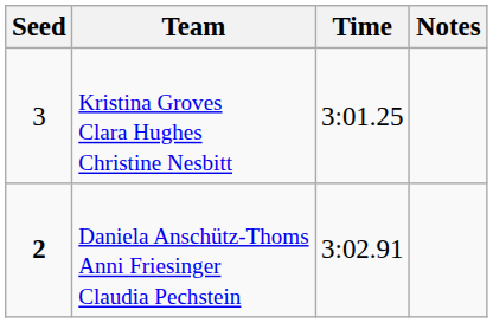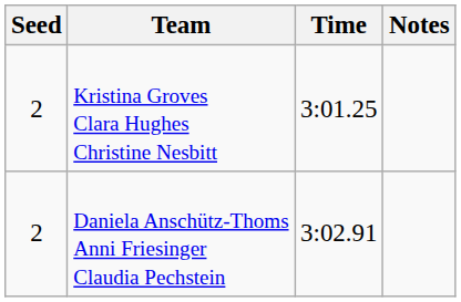 <table class="wikitable" style="text-align:center">
 <tr>
 <th>Seed</th>
 <th>Team</th>
 <th>Time</th>
 <th>Notes</th>
 </tr>
 <tr>
-<td>3</td>
+<td>2</td>
 <td align="left"><small><br><a href='#'>Kristina Groves</a><br><a href='#'>Clara Hughes</a><br><a href='#'>Christine Nesbitt</a></small></td>
 <td>3:01.25</td>
 <td></td>
 </tr>
 <tr>
-<td><strong>2</strong></td>
+<td>2</td>
 <td align="left"><small><br><a href='#'>Daniela Anschütz-Thoms</a><br><a href='#'>Anni Friesinger</a><br><a href='#'>Claudia Pechstein</a></small></td>
 <td>3:02.91</td>
 <td></td>
 </tr>
 </table>
